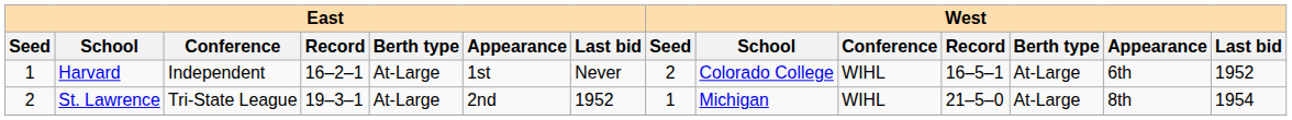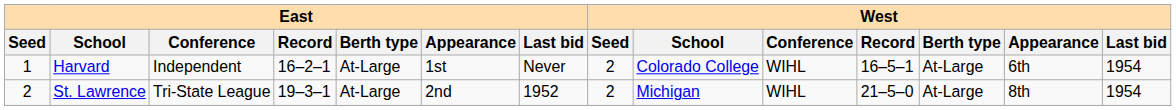 <table class="wikitable">
 <tr>
 <th colspan="7" style="background:#ffdead;">East</th>
 <th colspan="7" style="background:#ffdead;">West</th>
 </tr>
 <tr>
 <th>Seed</th>
 <th>School</th>
 <th>Conference</th>
 <th>Record</th>
 <th>Berth type</th>
 <th>Appearance</th>
 <th>Last bid</th>
 <th>Seed</th>
 <th>School</th>
 <th>Conference</th>
 <th>Record</th>
 <th>Berth type</th>
 <th>Appearance</th>
 <th>Last bid</th>
 </tr>
 <tr>
 <td align=center>1</td>
 <td><a href='#'>Harvard</a></td>
 <td>Independent</td>
 <td>16–2–1</td>
 <td>At-Large</td>
 <td>1st</td>
 <td>Never</td>
 <td align=center>2</td>
 <td><a href='#'>Colorado College</a></td>
 <td>WIHL</td>
 <td>16–5–1</td>
 <td>At-Large</td>
 <td>6th</td>
-<td>1952</td>
+<td>1954</td>
 </tr>
 <tr>
 <td align=center>2</td>
 <td><a href='#'>St. Lawrence</a></td>
 <td>Tri-State League</td>
 <td>19–3–1</td>
 <td>At-Large</td>
 <td>2nd</td>
 <td>1952</td>
-<td align=center>1</td>
+<td align=center>2</td>
 <td><a href='#'>Michigan</a></td>
 <td>WIHL</td>
 <td>21–5–0</td>
 <td>At-Large</td>
 <td>8th</td>
 <td>1954</td>
 </tr>
 <tr>
 </tr>
 </table>
